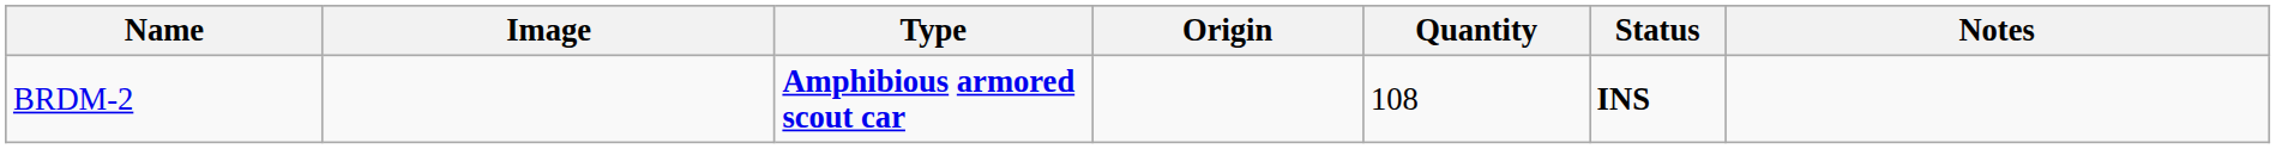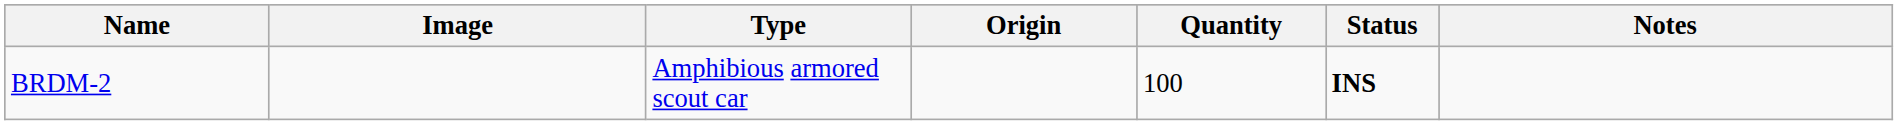 <table class="wikitable" style="width:90%;">
 <tr>
 <th width=14%>Name</th>
 <th width=20%>Image</th>
 <th width=14%>Type</th>
 <th width=12%>Origin</th>
 <th width=10%>Quantity</th>
 <th width=06%>Status</th>
 <th width=24%>Notes</th>
 </tr>
 <tr>
 <td><a href='#'>BRDM-2</a></td>
 <td></td>
-<td><strong><a href='#'>Amphibious</a> <a href='#'>armored scout car</a></strong></td>
+<td><a href='#'>Amphibious</a> <a href='#'>armored scout car</a></td>
 <td></td>
-<td>108</td>
+<td>100</td>
 <td><strong>INS</strong></td>
 <td></td>
 </tr>
 </table>
